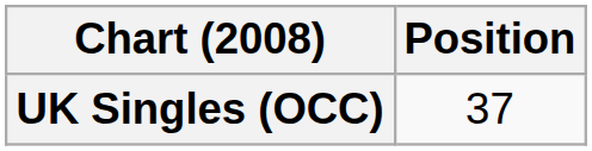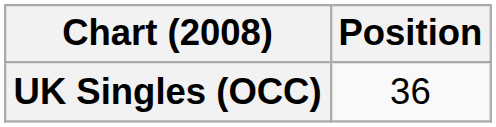 <table class="wikitable plainrowheaders" style="text-align:center">
 <tr>
 <th scope="col">Chart (2008)</th>
 <th scope="col">Position</th>
 </tr>
 <tr>
 <th scope="row">UK Singles (OCC)<br></th>
-<td>37</td>
+<td>36</td>
 </tr>
 </table>
